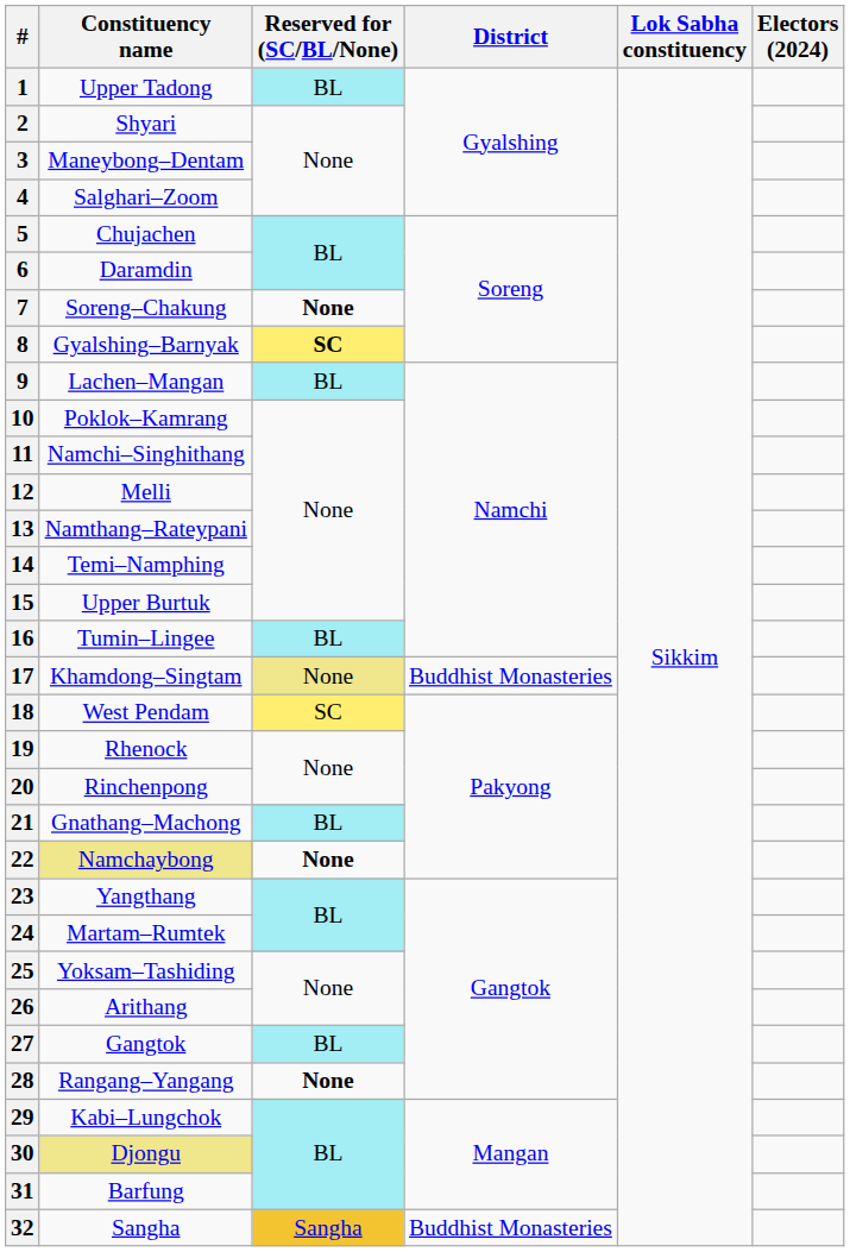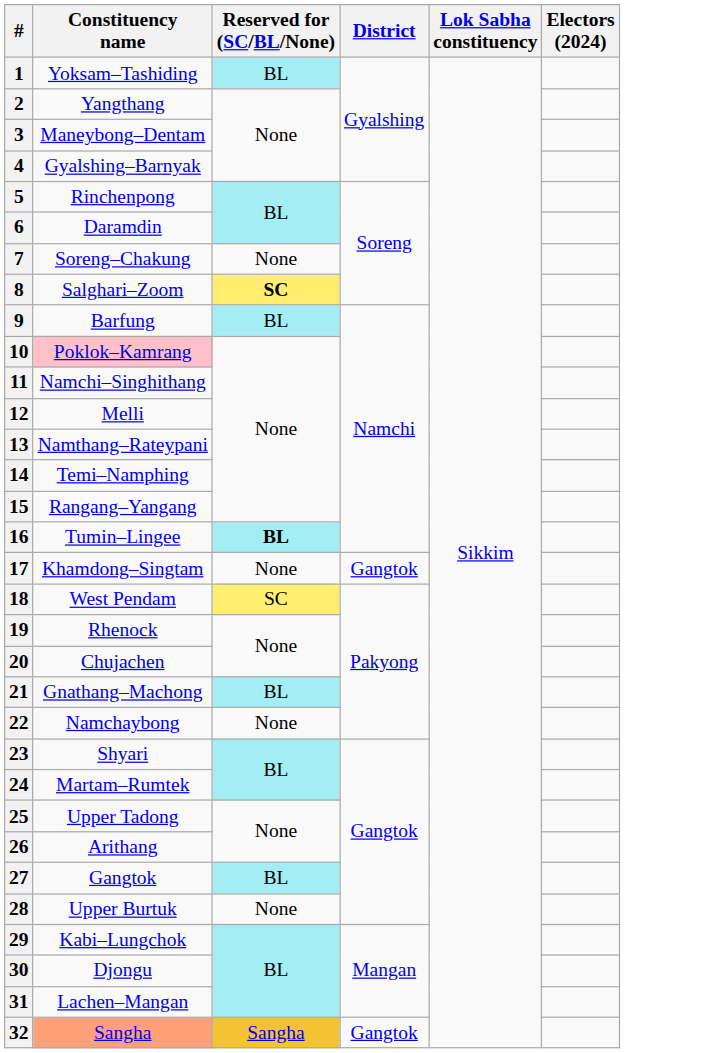 <table class="sortable wikitable" style="text-align:center">
 <tr>
 <th scope="col">#</th>
 <th scope="col">Constituency<br>name</th>
 <th scope="col">Reserved for<br>(<a href='#'>SC</a>/<a href='#'>BL</a>/None)</th>
 <th scope="col"><a href='#'>District</a></th>
 <th scope="col"><a href='#'>Lok Sabha</a><br>constituency</th>
 <th scope="col">Electors<br>(2024)</th>
 </tr>
 <tr>
 <th scope=row>1</th>
-<td><a href='#'>Upper Tadong</a></td>
+<td><a href='#'>Yoksam–Tashiding</a></td>
 <td style="background:#a3edf4;">BL</td>
 <td rowspan=4><a href='#'>Gyalshing</a></td>
 <td rowspan=32><a href='#'>Sikkim</a></td>
 <td align=right></td>
 </tr>
 <tr>
 <th scope=row>2</th>
-<td><a href='#'>Shyari</a></td>
+<td><a href='#'>Yangthang</a></td>
 <td rowspan=3>None</td>
 <td align=right></td>
 </tr>
 <tr>
 <th scope=row>3</th>
 <td><a href='#'>Maneybong–Dentam</a></td>
 <td align=right></td>
 </tr>
 <tr>
 <th scope=row>4</th>
-<td><a href='#'>Salghari–Zoom</a></td>
+<td><a href='#'>Gyalshing–Barnyak</a></td>
 <td align=right></td>
 </tr>
 <tr>
 <th scope=row>5</th>
-<td><a href='#'>Chujachen</a></td>
+<td><a href='#'>Rinchenpong</a></td>
 <td style="background:#a3edf4;" rowspan=2>BL</td>
 <td rowspan=4><a href='#'>Soreng</a></td>
 <td align=right></td>
 </tr>
 <tr>
 <th scope=row>6</th>
 <td><a href='#'>Daramdin</a></td>
 <td align=right></td>
 </tr>
 <tr>
 <th scope=row>7</th>
 <td><a href='#'>Soreng–Chakung</a></td>
-<td><strong>None</strong></td>
+<td>None</td>
 <td align=right></td>
 </tr>
 <tr>
 <th scope=row>8</th>
-<td><a href='#'>Gyalshing–Barnyak</a></td>
+<td><a href='#'>Salghari–Zoom</a></td>
 <td style="background:#ffee6f;"><strong>SC</strong></td>
 <td align=right></td>
 </tr>
 <tr>
 <th scope=row>9</th>
-<td><a href='#'>Lachen–Mangan</a></td>
+<td><a href='#'>Barfung</a></td>
 <td style="background:#a3edf4;">BL</td>
 <td rowspan=8><a href='#'>Namchi</a></td>
 <td align=right></td>
 </tr>
 <tr>
 <th scope=row>10</th>
-<td><a href='#'>Poklok–Kamrang</a></td>
+<td style="background: pink;"><a href='#'>Poklok–Kamrang</a></td>
 <td rowspan=6>None</td>
 <td align=right></td>
 </tr>
 <tr>
 <th scope=row>11</th>
 <td><a href='#'>Namchi–Singhithang</a></td>
 <td align=right></td>
 </tr>
 <tr>
 <th scope=row>12</th>
 <td><a href='#'>Melli</a></td>
 <td align=right></td>
 </tr>
 <tr>
 <th scope=row>13</th>
 <td><a href='#'>Namthang–Rateypani</a></td>
 <td align=right></td>
 </tr>
 <tr>
 <th scope=row>14</th>
 <td><a href='#'>Temi–Namphing</a></td>
 <td align=right></td>
 </tr>
 <tr>
 <th scope=row>15</th>
-<td><a href='#'>Upper Burtuk</a></td>
+<td><a href='#'>Rangang–Yangang</a></td>
 <td align=right></td>
 </tr>
 <tr>
 <th scope=row>16</th>
 <td><a href='#'>Tumin–Lingee</a></td>
-<td style="background:#a3edf4;">BL</td>
+<td style="background:#a3edf4;"><strong>BL</strong></td>
 <td align=right></td>
 </tr>
 <tr>
 <th scope=row>17</th>
 <td><a href='#'>Khamdong–Singtam</a></td>
-<td style="background: khaki;">None</td>
-<td><a href='#'>Buddhist Monasteries</a></td>
+<td>None</td>
+<td><a href='#'>Gangtok</a></td>
 <td align=right></td>
 </tr>
 <tr>
 <th scope=row>18</th>
 <td><a href='#'>West Pendam</a></td>
 <td style="background:#ffee6f;">SC</td>
 <td rowspan=5><a href='#'>Pakyong</a></td>
 <td align=right></td>
 </tr>
 <tr>
 <th scope=row>19</th>
 <td><a href='#'>Rhenock</a></td>
 <td rowspan=2>None</td>
 <td align=right></td>
 </tr>
 <tr>
 <th scope=row>20</th>
-<td><a href='#'>Rinchenpong</a></td>
+<td><a href='#'>Chujachen</a></td>
 <td align=right></td>
 </tr>
 <tr>
 <th scope=row>21</th>
 <td><a href='#'>Gnathang–Machong</a></td>
 <td style="background:#a3edf4;">BL</td>
 <td align=right></td>
 </tr>
 <tr>
 <th scope=row>22</th>
-<td style="background: khaki;"><a href='#'>Namchaybong</a></td>
-<td><strong>None</strong></td>
+<td><a href='#'>Namchaybong</a></td>
+<td>None</td>
 <td align=right></td>
 </tr>
 <tr>
 <th scope=row>23</th>
-<td><a href='#'>Yangthang</a></td>
+<td><a href='#'>Shyari</a></td>
 <td style="background:#a3edf4;" rowspan=2>BL</td>
 <td rowspan=6><a href='#'>Gangtok</a></td>
 <td align=right></td>
 </tr>
 <tr>
 <th scope=row>24</th>
 <td><a href='#'>Martam–Rumtek</a></td>
 <td align=right></td>
 </tr>
 <tr>
 <th scope=row>25</th>
-<td><a href='#'>Yoksam–Tashiding</a></td>
+<td><a href='#'>Upper Tadong</a></td>
 <td rowspan=2>None</td>
 <td align=right></td>
 </tr>
 <tr>
 <th scope=row>26</th>
 <td><a href='#'>Arithang</a></td>
 <td align=right></td>
 </tr>
 <tr>
 <th scope=row>27</th>
 <td><a href='#'>Gangtok</a></td>
 <td style="background:#a3edf4;">BL</td>
 <td align=right></td>
 </tr>
 <tr>
 <th scope=row>28</th>
-<td><a href='#'>Rangang–Yangang</a></td>
-<td><strong>None</strong></td>
+<td><a href='#'>Upper Burtuk</a></td>
+<td>None</td>
 <td align=right></td>
 </tr>
 <tr>
 <th scope=row>29</th>
 <td><a href='#'>Kabi–Lungchok</a></td>
 <td style="background:#a3edf4;" rowspan=3>BL</td>
 <td rowspan=3><a href='#'>Mangan</a></td>
 <td align=right></td>
 </tr>
 <tr>
 <th scope=row>30</th>
-<td style="background: khaki;"><a href='#'>Djongu</a></td>
+<td><a href='#'>Djongu</a></td>
 <td align=right></td>
 </tr>
 <tr>
 <th scope=row>31</th>
-<td><a href='#'>Barfung</a></td>
+<td><a href='#'>Lachen–Mangan</a></td>
 <td align=right></td>
 </tr>
 <tr>
 <th scope=row>32</th>
-<td><a href='#'>Sangha</a></td>
+<td style="background: lightsalmon;"><a href='#'>Sangha</a></td>
 <td style="background:#F4C430;"><a href='#'>Sangha</a></td>
-<td><a href='#'>Buddhist Monasteries</a></td>
+<td><a href='#'>Gangtok</a></td>
 <td align=right></td>
 </tr>
 </table>
